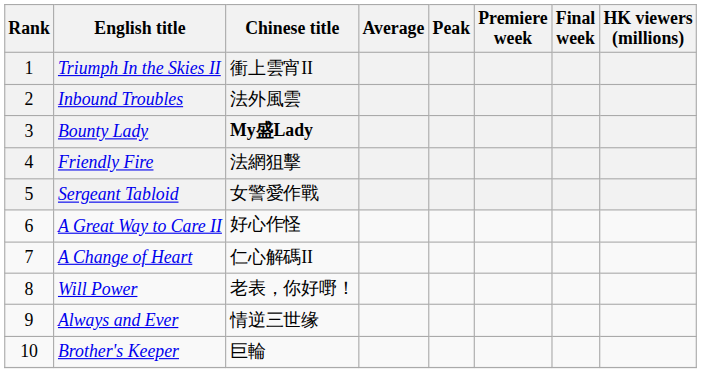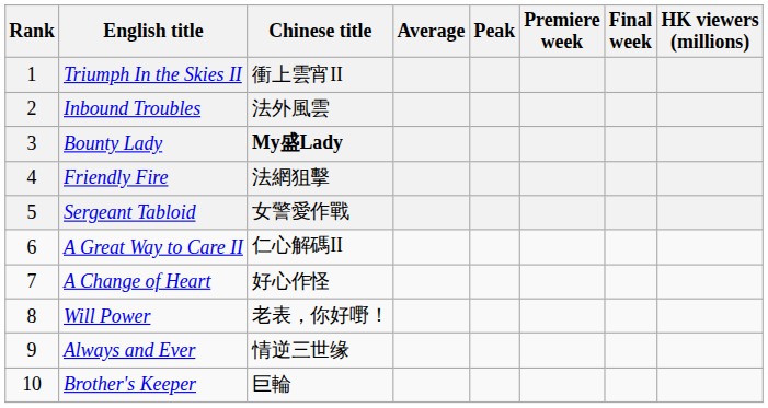 <table class="wikitable sortable" style="margin:auto; margin:auto;">
 <tr>
 <th>Rank</th>
 <th>English title</th>
 <th>Chinese title</th>
 <th>Average</th>
 <th>Peak</th>
 <th>Premiere<br>week</th>
 <th>Final<br>week</th>
 <th>HK viewers<br>(millions)</th>
 </tr>
 <tr ---- bgcolor="#F2F2F2">
 <td style="text-align:center;">1</td>
 <td><em><a href='#'>Triumph In the Skies II</a></em></td>
 <td>衝上雲宵II</td>
 <td></td>
 <td></td>
 <td></td>
 <td></td>
 <td></td>
 </tr>
 <tr ---- bgcolor="#F2F2F2">
 <td style="text-align:center;">2</td>
 <td><em><a href='#'>Inbound Troubles</a></em></td>
 <td>法外風雲</td>
 <td></td>
 <td></td>
 <td></td>
 <td></td>
 <td></td>
 </tr>
 <tr ---- bgcolor="#F2F2F2">
 <td style="text-align:center;">3</td>
 <td><em><a href='#'>Bounty Lady</a></em></td>
 <td><strong>My盛Lady</strong></td>
 <td></td>
 <td></td>
 <td></td>
 <td></td>
 <td></td>
 </tr>
 <tr ---- bgcolor="#F2F2F2">
 <td style="text-align:center;">4</td>
 <td><em><a href='#'>Friendly Fire</a></em></td>
 <td>法網狙擊</td>
 <td></td>
 <td></td>
 <td></td>
 <td></td>
 <td></td>
 </tr>
 <tr ---- bgcolor="#F2F2F2">
 <td style="text-align:center;">5</td>
 <td><em><a href='#'>Sergeant Tabloid</a></em></td>
 <td>女警愛作戰</td>
 <td></td>
 <td></td>
 <td></td>
 <td></td>
 <td></td>
 </tr>
 <tr>
 <td style="text-align:center;">6</td>
 <td><em><a href='#'>A Great Way to Care II</a></em></td>
-<td>好心作怪</td>
+<td>仁心解碼II</td>
 <td></td>
 <td></td>
 <td></td>
 <td></td>
 <td></td>
 </tr>
 <tr>
 <td style="text-align:center;">7</td>
 <td><em><a href='#'>A Change of Heart</a></em></td>
-<td>仁心解碼II</td>
+<td>好心作怪</td>
 <td></td>
 <td></td>
 <td></td>
 <td></td>
 <td></td>
 </tr>
 <tr>
 <td style="text-align:center;">8</td>
 <td><em><a href='#'>Will Power</a></em></td>
 <td>老表，你好嘢！</td>
 <td></td>
 <td></td>
 <td></td>
 <td></td>
 <td></td>
 </tr>
 <tr>
 <td style="text-align: center;">9</td>
 <td><em><a href='#'>Always and Ever</a></em></td>
 <td>情逆三世缘</td>
 <td></td>
 <td></td>
 <td></td>
 <td></td>
 <td></td>
 </tr>
 <tr>
 <td style="text-align:center;">10</td>
 <td><em><a href='#'>Brother's Keeper</a></em></td>
 <td>巨輪</td>
 <td></td>
 <td></td>
 <td></td>
 <td></td>
 <td></td>
 </tr>
 <tr>
 </tr>
 </table>
